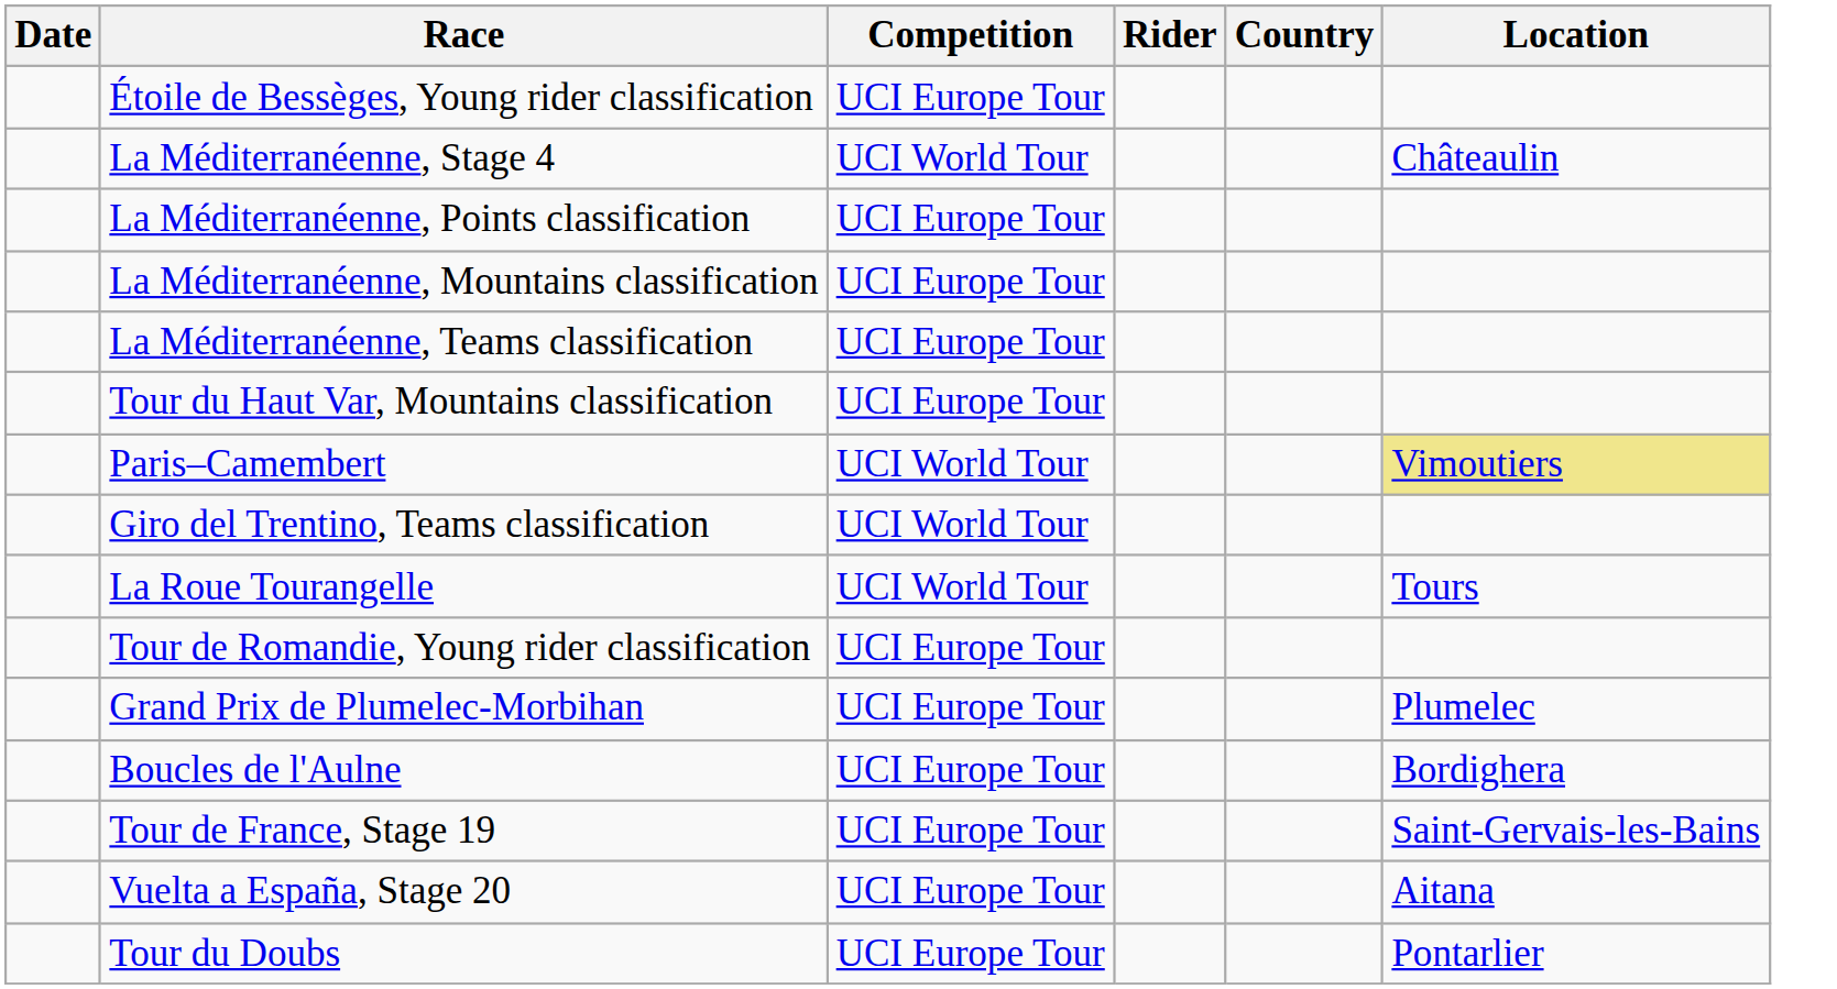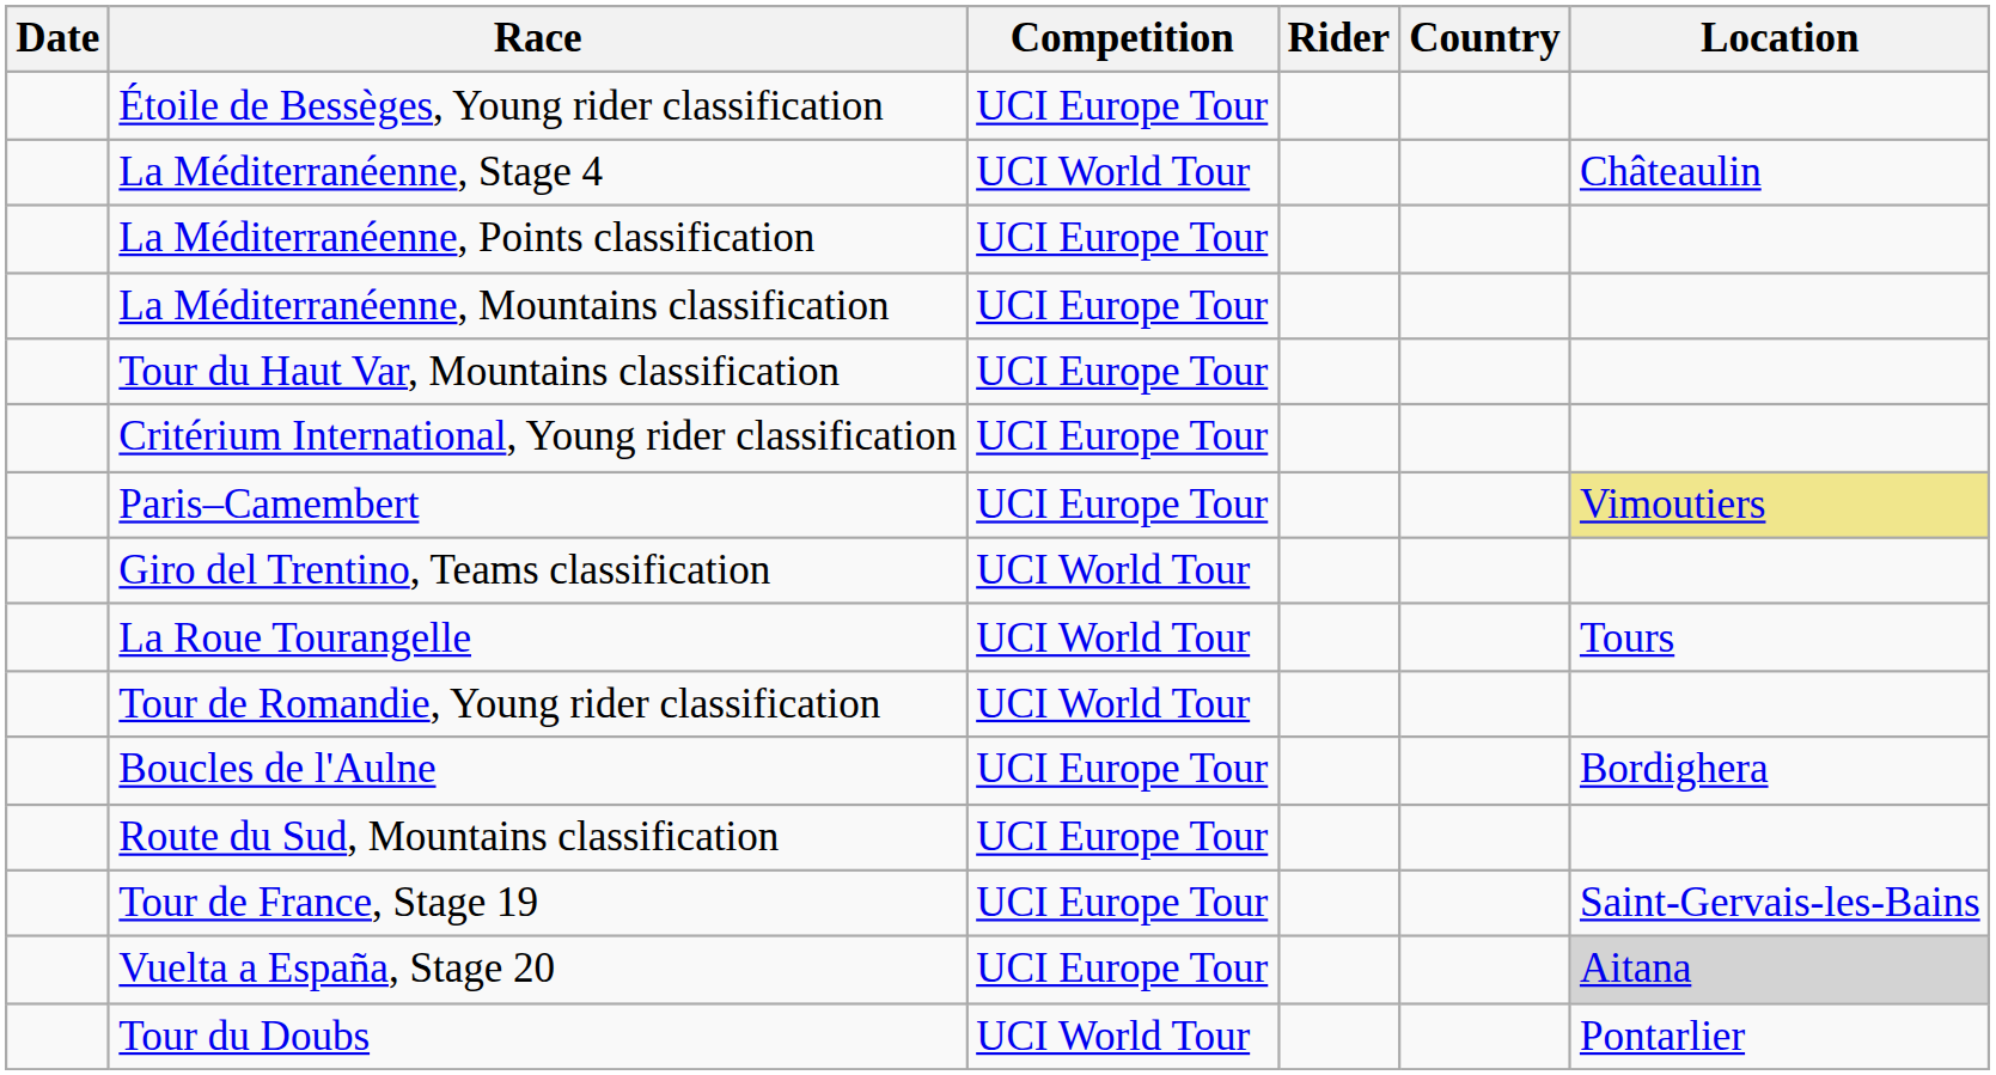 <table class="wikitable sortable">
 <tr>
 <th>Date</th>
 <th>Race</th>
 <th>Competition</th>
 <th>Rider</th>
 <th>Country</th>
 <th>Location</th>
 </tr>
 <tr>
 <td></td>
 <td><a href='#'>Étoile de Bessèges</a>, Young rider classification</td>
 <td><a href='#'>UCI Europe Tour</a></td>
 <td></td>
 <td></td>
 <td></td>
 </tr>
 <tr>
 <td></td>
 <td><a href='#'>La Méditerranéenne</a>, Stage 4</td>
 <td><a href='#'>UCI World Tour</a></td>
 <td></td>
 <td></td>
 <td><a href='#'>Châteaulin</a></td>
 </tr>
 <tr>
 <td></td>
 <td><a href='#'>La Méditerranéenne</a>, Points classification</td>
 <td><a href='#'>UCI Europe Tour</a></td>
 <td></td>
 <td></td>
 <td></td>
 </tr>
 <tr>
 <td></td>
 <td><a href='#'>La Méditerranéenne</a>, Mountains classification</td>
 <td><a href='#'>UCI Europe Tour</a></td>
 <td></td>
 <td></td>
 <td></td>
 </tr>
 <tr>
 <td></td>
-<td><a href='#'>La Méditerranéenne</a>, Teams classification</td>
-<td><a href='#'>UCI Europe Tour</a></td>
-<td align="center"></td>
-<td></td>
-<td></td>
-</tr>
-<tr>
-<td></td>
 <td><a href='#'>Tour du Haut Var</a>, Mountains classification</td>
 <td><a href='#'>UCI Europe Tour</a></td>
 <td></td>
 <td></td>
 <td></td>
 </tr>
 <tr>
 <td></td>
+<td><a href='#'>Critérium International</a>, Young rider classification</td>
+<td><a href='#'>UCI Europe Tour</a></td>
+<td></td>
+<td></td>
+<td></td>
+</tr>
+<tr>
+<td></td>
 <td><a href='#'>Paris–Camembert</a></td>
-<td><a href='#'>UCI World Tour</a></td>
+<td><a href='#'>UCI Europe Tour</a></td>
 <td></td>
 <td></td>
 <td style="background: khaki;"><a href='#'>Vimoutiers</a></td>
 </tr>
 <tr>
 <td></td>
 <td><a href='#'>Giro del Trentino</a>, Teams classification</td>
 <td><a href='#'>UCI World Tour</a></td>
 <td align="center"></td>
 <td></td>
 <td></td>
 </tr>
 <tr>
 <td></td>
 <td><a href='#'>La Roue Tourangelle</a></td>
 <td><a href='#'>UCI World Tour</a></td>
 <td></td>
 <td></td>
 <td><a href='#'>Tours</a></td>
 </tr>
 <tr>
 <td></td>
 <td><a href='#'>Tour de Romandie</a>, Young rider classification</td>
-<td><a href='#'>UCI Europe Tour</a></td>
+<td><a href='#'>UCI World Tour</a></td>
 <td></td>
 <td></td>
 <td></td>
-</tr>
-<tr>
-<td></td>
-<td><a href='#'>Grand Prix de Plumelec-Morbihan</a></td>
-<td><a href='#'>UCI Europe Tour</a></td>
-<td></td>
-<td></td>
-<td><a href='#'>Plumelec</a></td>
 </tr>
 <tr>
 <td></td>
 <td><a href='#'>Boucles de l'Aulne</a></td>
 <td><a href='#'>UCI Europe Tour</a></td>
 <td></td>
 <td></td>
 <td><a href='#'>Bordighera</a></td>
+</tr>
+<tr>
+<td></td>
+<td><a href='#'>Route du Sud</a>, Mountains classification</td>
+<td><a href='#'>UCI Europe Tour</a></td>
+<td></td>
+<td></td>
+<td></td>
 </tr>
 <tr>
 <td></td>
 <td><a href='#'>Tour de France</a>, Stage 19</td>
 <td><a href='#'>UCI Europe Tour</a></td>
 <td></td>
 <td></td>
 <td><a href='#'>Saint-Gervais-les-Bains</a></td>
 </tr>
 <tr>
 <td></td>
 <td><a href='#'>Vuelta a España</a>, Stage 20</td>
 <td><a href='#'>UCI Europe Tour</a></td>
 <td></td>
 <td></td>
-<td><a href='#'>Aitana</a></td>
+<td style="background: lightgrey;"><a href='#'>Aitana</a></td>
 </tr>
 <tr>
 <td></td>
 <td><a href='#'>Tour du Doubs</a></td>
-<td><a href='#'>UCI Europe Tour</a></td>
+<td><a href='#'>UCI World Tour</a></td>
 <td></td>
 <td></td>
 <td><a href='#'>Pontarlier</a></td>
 </tr>
 </table>
